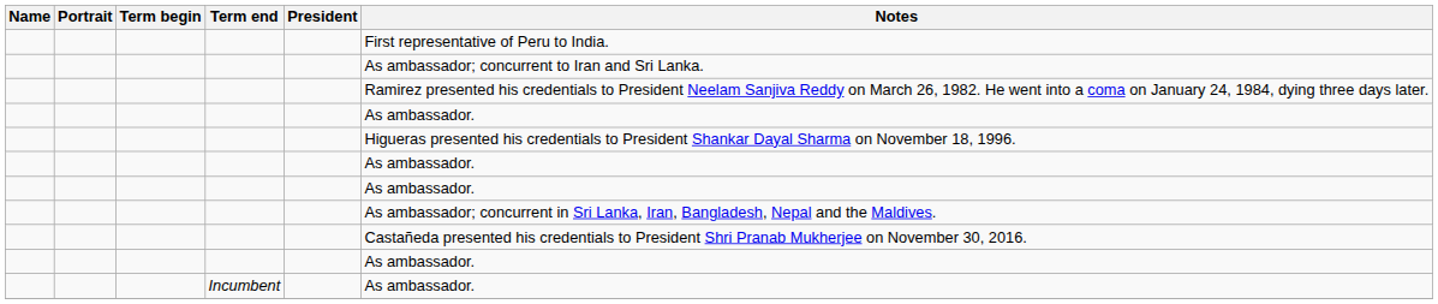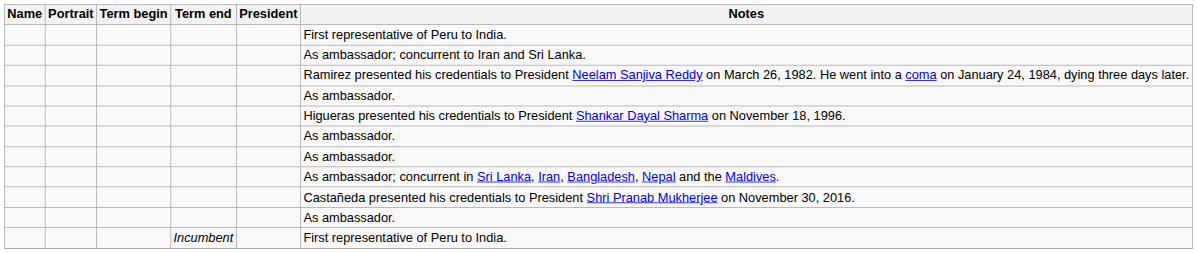 <table class="wikitable sortable"  text-align:center;">
 <tr>
 <th>Name</th>
 <th class="unsortable">Portrait</th>
 <th>Term begin</th>
 <th>Term end</th>
 <th>President</th>
 <th class="unsortable">Notes</th>
 </tr>
 <tr>
 <td></td>
 <td></td>
 <td></td>
 <td></td>
 <td></td>
 <td>First representative of Peru to India.</td>
 </tr>
 <tr>
 <td></td>
 <td></td>
 <td></td>
 <td></td>
 <td></td>
 <td>As ambassador; concurrent to Iran and Sri Lanka.</td>
 </tr>
 <tr>
 <td></td>
 <td></td>
 <td></td>
 <td></td>
 <td></td>
 <td>Ramirez presented his credentials to President <a href='#'>Neelam Sanjiva Reddy</a> on March 26, 1982. He went into a <a href='#'>coma</a> on January 24, 1984, dying three days later.</td>
 </tr>
 <tr>
 <td></td>
 <td></td>
 <td> </td>
 <td></td>
 <td></td>
 <td>As ambassador.</td>
 </tr>
 <tr>
 <td></td>
 <td></td>
 <td></td>
 <td></td>
 <td></td>
 <td>Higueras presented his credentials to President <a href='#'>Shankar Dayal Sharma</a> on November 18, 1996.</td>
 </tr>
 <tr>
 <td></td>
 <td></td>
 <td></td>
 <td></td>
 <td></td>
 <td>As ambassador.</td>
 </tr>
 <tr>
 <td></td>
 <td></td>
 <td></td>
 <td></td>
 <td></td>
 <td>As ambassador.</td>
 </tr>
 <tr>
 <td></td>
 <td></td>
 <td></td>
 <td></td>
 <td></td>
 <td>As ambassador; concurrent in <a href='#'>Sri Lanka</a>, <a href='#'>Iran</a>, <a href='#'>Bangladesh</a>, <a href='#'>Nepal</a> and the <a href='#'>Maldives</a>.</td>
 </tr>
 <tr>
 <td></td>
 <td></td>
 <td></td>
 <td></td>
 <td></td>
 <td>Castañeda presented his credentials to President <a href='#'>Shri Pranab Mukherjee</a> on November 30, 2016.</td>
 </tr>
 <tr>
 <td></td>
 <td></td>
 <td></td>
 <td></td>
 <td></td>
 <td>As ambassador.</td>
 </tr>
 <tr>
 <td></td>
 <td></td>
 <td></td>
 <td><em>Incumbent</em></td>
 <td></td>
-<td>As ambassador.</td>
+<td>First representative of Peru to India.</td>
 </tr>
 <tr>
 </tr>
 </table>
